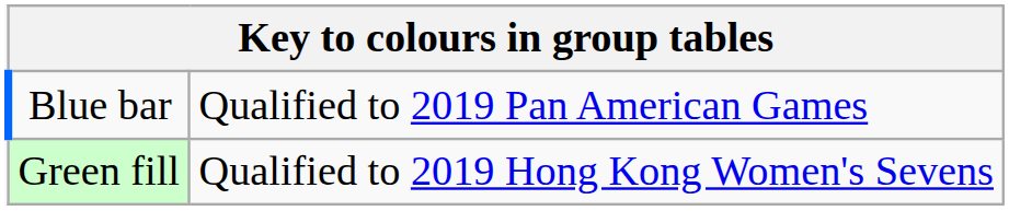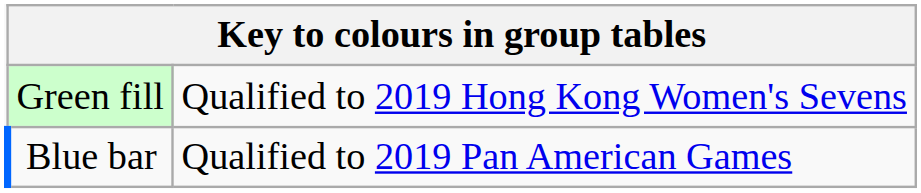 <table class="wikitable" style="text-align: center;">
 <tr>
 <th colspan=2>Key to colours in group tables</th>
 </tr>
 <tr>
+<td bgcolor=#cfc>Green fill</td>
+<td align=left>Qualified to <a href='#'>2019 Hong Kong Women's Sevens</a></td>
+</tr>
+<tr>
 <td style="border-left:3px solid #06f;">Blue bar</td>
 <td align=left>Qualified to <a href='#'>2019 Pan American Games</a></td>
 </tr>
-<tr>
-<td bgcolor=#cfc>Green fill</td>
-<td align=left>Qualified to <a href='#'>2019 Hong Kong Women's Sevens</a></td>
-</tr>
 </table>
